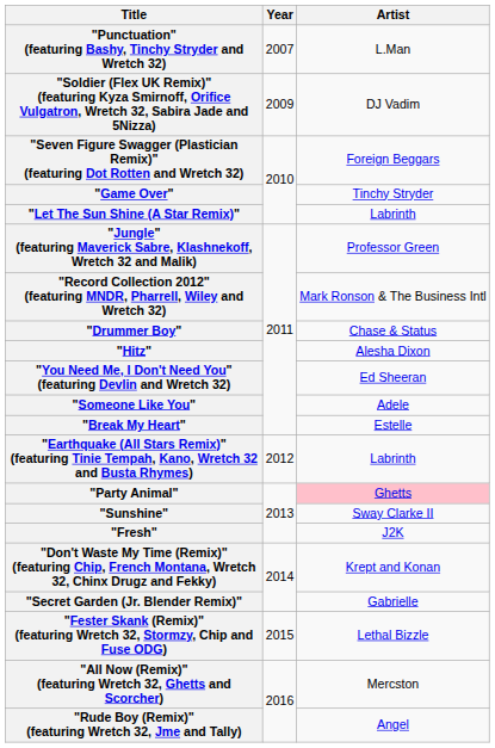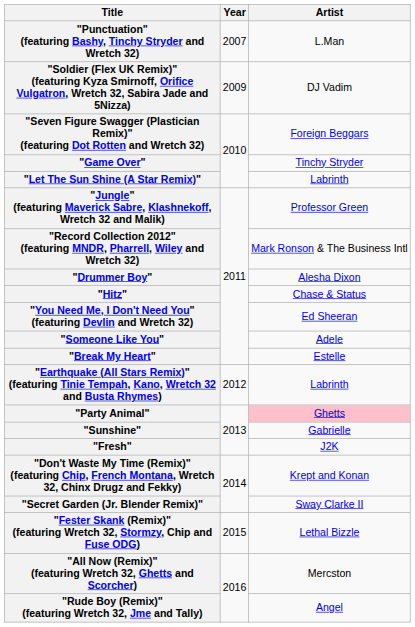 <table class="wikitable plainrowheaders" style="text-align:center;" border="1">
 <tr>
 <th scope="col" style="width:20em;">Title</th>
 <th scope="col" style="width:1em;">Year</th>
 <th scope="col">Artist</th>
 </tr>
 <tr>
 <th scope="row">"Punctuation"<br><span>(featuring <a href='#'>Bashy</a>, <a href='#'>Tinchy Stryder</a> and Wretch 32)</span></th>
 <td>2007</td>
 <td>L.Man</td>
 </tr>
 <tr>
 <th scope="row">"Soldier (Flex UK Remix)"<br><span>(featuring Kyza Smirnoff, <a href='#'>Orifice Vulgatron</a>, Wretch 32, Sabira Jade and 5Nizza)</span></th>
 <td>2009</td>
 <td>DJ Vadim</td>
 </tr>
 <tr>
 <th scope="row">"Seven Figure Swagger (Plastician Remix)" <br><span>(featuring <a href='#'>Dot Rotten</a> and Wretch 32)</span></th>
 <td rowspan="3">2010</td>
 <td><a href='#'>Foreign Beggars</a></td>
 </tr>
 <tr>
 <th scope="row">"<a href='#'>Game Over</a>"</th>
 <td><a href='#'>Tinchy Stryder</a></td>
 </tr>
 <tr>
 <th scope="row">"<a href='#'>Let The Sun Shine (A Star Remix)</a>"</th>
 <td><a href='#'>Labrinth</a></td>
 </tr>
 <tr>
 <th scope="row">"<a href='#'>Jungle</a>"<br><span>(featuring <a href='#'>Maverick Sabre</a>, <a href='#'>Klashnekoff</a>, Wretch 32 and Malik)</span></th>
 <td rowspan="7">2011</td>
 <td><a href='#'>Professor Green</a></td>
 </tr>
 <tr>
 <th scope="row">"Record Collection 2012"<br><span>(featuring <a href='#'>MNDR</a>, <a href='#'>Pharrell</a>, <a href='#'>Wiley</a> and Wretch 32)</span></th>
 <td><a href='#'>Mark Ronson</a> & The Business Intl</td>
 </tr>
 <tr>
 <th scope="row">"<a href='#'>Drummer Boy</a>"</th>
-<td><a href='#'>Chase & Status</a></td>
+<td><a href='#'>Alesha Dixon</a></td>
 </tr>
 <tr>
 <th scope="row">"<a href='#'>Hitz</a>"</th>
-<td><a href='#'>Alesha Dixon</a></td>
+<td><a href='#'>Chase & Status</a></td>
 </tr>
 <tr>
 <th scope="row">"<a href='#'>You Need Me, I Don't Need You</a>"<br><span>(featuring <a href='#'>Devlin</a> and Wretch 32)</span></th>
 <td><a href='#'>Ed Sheeran</a></td>
 </tr>
 <tr>
 <th scope="row">"<a href='#'>Someone Like You</a>"</th>
 <td><a href='#'>Adele</a></td>
 </tr>
 <tr>
 <th scope="row">"<a href='#'>Break My Heart</a>"</th>
 <td><a href='#'>Estelle</a></td>
 </tr>
 <tr>
 <th scope="row">"<a href='#'>Earthquake (All Stars Remix)</a>"<br><span>(featuring <a href='#'>Tinie Tempah</a>, <a href='#'>Kano</a>, <a href='#'>Wretch 32</a> and <a href='#'>Busta Rhymes</a>)</span></th>
 <td>2012</td>
 <td><a href='#'>Labrinth</a></td>
 </tr>
 <tr>
 <th scope="row">"Party Animal"</th>
 <td rowspan="3">2013</td>
 <td style="background: pink;"><a href='#'>Ghetts</a></td>
 </tr>
 <tr>
 <th scope="row">"Sunshine"</th>
-<td><a href='#'>Sway Clarke II</a></td>
+<td><a href='#'>Gabrielle</a></td>
 </tr>
 <tr>
 <th scope="row">"Fresh"</th>
 <td><a href='#'>J2K</a></td>
 </tr>
 <tr>
 <th scope="row">"Don't Waste My Time (Remix)"<br><span>(featuring <a href='#'>Chip</a>, <a href='#'>French Montana</a>, Wretch 32, Chinx Drugz and Fekky)</span></th>
 <td rowspan="2">2014</td>
 <td><a href='#'>Krept and Konan</a></td>
 </tr>
 <tr>
 <th scope="row">"Secret Garden (Jr. Blender Remix)"</th>
-<td><a href='#'>Gabrielle</a></td>
+<td><a href='#'>Sway Clarke II</a></td>
 </tr>
 <tr>
 <th scope="row">"<a href='#'>Fester Skank</a> (Remix)"<br><span>(featuring Wretch 32, <a href='#'>Stormzy</a>, Chip and <a href='#'>Fuse ODG</a>)</span></th>
 <td>2015</td>
 <td><a href='#'>Lethal Bizzle</a></td>
 </tr>
 <tr>
 <th scope="row">"All Now (Remix)"<br><span>(featuring Wretch 32, <a href='#'>Ghetts</a> and <a href='#'>Scorcher</a>)</span></th>
 <td rowspan="2">2016</td>
 <td>Mercston</td>
 </tr>
 <tr>
 <th scope="row">"Rude Boy (Remix)"<br><span>(featuring Wretch 32, <a href='#'>Jme</a> and Tally)</span></th>
 <td><a href='#'>Angel</a></td>
 </tr>
 </table>
